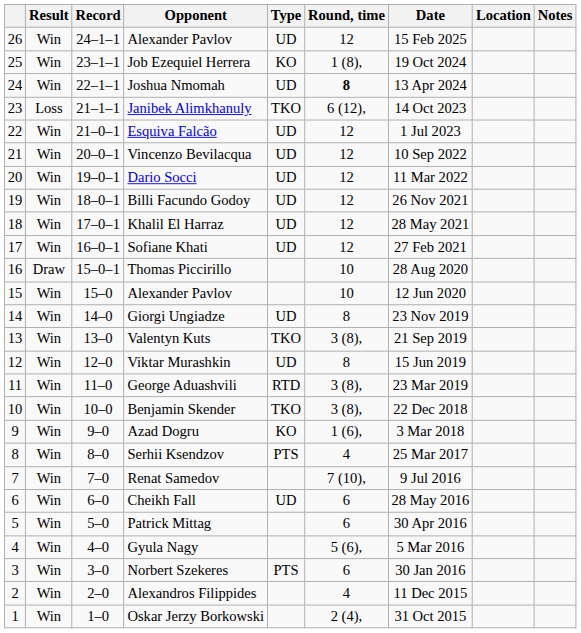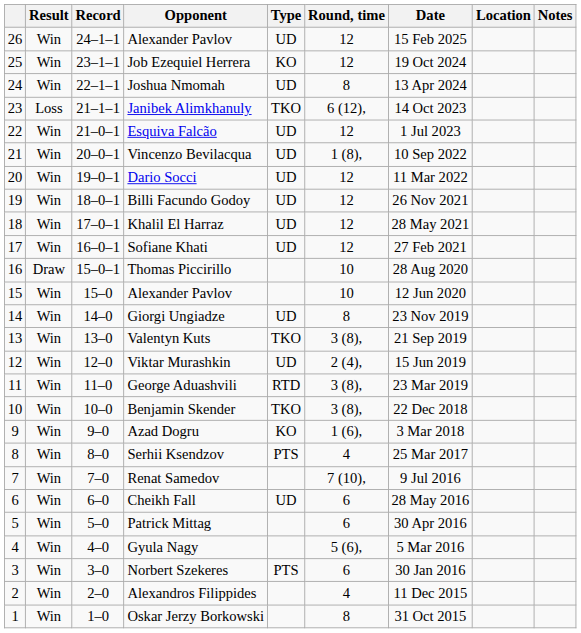 <table class=wikitable style=text-align:center>
 <tr>
 <th></th>
 <th>Result</th>
 <th>Record</th>
 <th>Opponent</th>
 <th>Type</th>
 <th>Round, time</th>
 <th>Date</th>
 <th>Location</th>
 <th>Notes</th>
 </tr>
 <tr>
 <td>26</td>
 <td>Win</td>
 <td>24–1–1</td>
 <td align=left>Alexander Pavlov</td>
 <td>UD</td>
 <td>12</td>
 <td>15 Feb 2025</td>
 <td align=left></td>
 <td align=left></td>
 </tr>
 <tr>
 <td>25</td>
 <td>Win</td>
 <td>23–1–1</td>
 <td align=left>Job Ezequiel Herrera</td>
 <td>KO</td>
-<td>1 (8), </td>
+<td>12</td>
 <td>19 Oct 2024</td>
 <td align=left></td>
 <td align=left></td>
 </tr>
 <tr>
 <td>24</td>
 <td>Win</td>
 <td>22–1–1</td>
 <td align=left>Joshua Nmomah</td>
 <td>UD</td>
-<td><strong>8</strong></td>
+<td>8</td>
 <td>13 Apr 2024</td>
 <td align=left></td>
 <td align=left></td>
 </tr>
 <tr>
 <td>23</td>
 <td>Loss</td>
 <td>21–1–1</td>
 <td align=left><a href='#'>Janibek Alimkhanuly</a></td>
 <td>TKO</td>
 <td>6 (12), </td>
 <td>14 Oct 2023</td>
 <td align=left></td>
 <td align=left></td>
 </tr>
 <tr>
 <td>22</td>
 <td>Win</td>
 <td>21–0–1</td>
 <td align=left><a href='#'>Esquiva Falcão</a></td>
 <td>UD</td>
 <td>12</td>
 <td>1 Jul 2023</td>
 <td align=left></td>
 <td align=left></td>
 </tr>
 <tr>
 <td>21</td>
 <td>Win</td>
 <td>20–0–1</td>
 <td align=left>Vincenzo Bevilacqua</td>
 <td>UD</td>
-<td>12</td>
+<td>1 (8), </td>
 <td>10 Sep 2022</td>
 <td align=left></td>
 <td align=left></td>
 </tr>
 <tr>
 <td>20</td>
 <td>Win</td>
 <td>19–0–1</td>
 <td align=left><a href='#'>Dario Socci</a></td>
 <td>UD</td>
 <td>12</td>
 <td>11 Mar 2022</td>
 <td align=left></td>
 <td align=left></td>
 </tr>
 <tr>
 <td>19</td>
 <td>Win</td>
 <td>18–0–1</td>
 <td align=left>Billi Facundo Godoy</td>
 <td>UD</td>
 <td>12</td>
 <td>26 Nov 2021</td>
 <td align=left></td>
 <td align=left></td>
 </tr>
 <tr>
 <td>18</td>
 <td>Win</td>
 <td>17–0–1</td>
 <td align=left>Khalil El Harraz</td>
 <td>UD</td>
 <td>12</td>
 <td>28 May 2021</td>
 <td align=left></td>
 <td align=left></td>
 </tr>
 <tr>
 <td>17</td>
 <td>Win</td>
 <td>16–0–1</td>
 <td align=left>Sofiane Khati</td>
 <td>UD</td>
 <td>12</td>
 <td>27 Feb 2021</td>
 <td align=left></td>
 <td align=left></td>
 </tr>
 <tr>
 <td>16</td>
 <td>Draw</td>
 <td>15–0–1</td>
 <td align=left>Thomas Piccirillo</td>
 <td></td>
 <td>10</td>
 <td>28 Aug 2020</td>
 <td align=left></td>
 <td align=left></td>
 </tr>
 <tr>
 <td>15</td>
 <td>Win</td>
 <td>15–0</td>
 <td align=left>Alexander Pavlov</td>
 <td></td>
 <td>10</td>
 <td>12 Jun 2020</td>
 <td align=left></td>
 <td align=left></td>
 </tr>
 <tr>
 <td>14</td>
 <td>Win</td>
 <td>14–0</td>
 <td align=left>Giorgi Ungiadze</td>
 <td>UD</td>
 <td>8</td>
 <td>23 Nov 2019</td>
 <td align=left></td>
 <td align=left></td>
 </tr>
 <tr>
 <td>13</td>
 <td>Win</td>
 <td>13–0</td>
 <td align=left>Valentyn Kuts</td>
 <td>TKO</td>
 <td>3 (8), </td>
 <td>21 Sep 2019</td>
 <td align=left></td>
 <td align=left></td>
 </tr>
 <tr>
 <td>12</td>
 <td>Win</td>
 <td>12–0</td>
 <td align=left>Viktar Murashkin</td>
 <td>UD</td>
-<td>8</td>
+<td>2 (4), </td>
 <td>15 Jun 2019</td>
 <td align=left></td>
 <td align=left></td>
 </tr>
 <tr>
 <td>11</td>
 <td>Win</td>
 <td>11–0</td>
 <td align=left>George Aduashvili</td>
 <td>RTD</td>
 <td>3 (8), </td>
 <td>23 Mar 2019</td>
 <td align=left></td>
 <td align=left></td>
 </tr>
 <tr>
 <td>10</td>
 <td>Win</td>
 <td>10–0</td>
 <td align=left>Benjamin Skender</td>
 <td>TKO</td>
 <td>3 (8), </td>
 <td>22 Dec 2018</td>
 <td align=left></td>
 <td align=left></td>
 </tr>
 <tr>
 <td>9</td>
 <td>Win</td>
 <td>9–0</td>
 <td align=left>Azad Dogru</td>
 <td>KO</td>
 <td>1 (6), </td>
 <td>3 Mar 2018</td>
 <td align=left></td>
 <td align=left></td>
 </tr>
 <tr>
 <td>8</td>
 <td>Win</td>
 <td>8–0</td>
 <td align=left>Serhii Ksendzov</td>
 <td>PTS</td>
 <td>4</td>
 <td>25 Mar 2017</td>
 <td align=left></td>
 <td align=left></td>
 </tr>
 <tr>
 <td>7</td>
 <td>Win</td>
 <td>7–0</td>
 <td align=left>Renat Samedov</td>
 <td></td>
 <td>7 (10), </td>
 <td>9 Jul 2016</td>
 <td align=left></td>
 <td align=left></td>
 </tr>
 <tr>
 <td>6</td>
 <td>Win</td>
 <td>6–0</td>
 <td align=left>Cheikh Fall</td>
 <td>UD</td>
 <td>6</td>
 <td>28 May 2016</td>
 <td align=left></td>
 <td align=left></td>
 </tr>
 <tr>
 <td>5</td>
 <td>Win</td>
 <td>5–0</td>
 <td align=left>Patrick Mittag</td>
 <td></td>
 <td>6</td>
 <td>30 Apr 2016</td>
 <td align=left></td>
 <td align=left></td>
 </tr>
 <tr>
 <td>4</td>
 <td>Win</td>
 <td>4–0</td>
 <td align=left>Gyula Nagy</td>
 <td></td>
 <td>5 (6), </td>
 <td>5 Mar 2016</td>
 <td align=left></td>
 <td align=left></td>
 </tr>
 <tr>
 <td>3</td>
 <td>Win</td>
 <td>3–0</td>
 <td align=left>Norbert Szekeres</td>
 <td>PTS</td>
 <td>6</td>
 <td>30 Jan 2016</td>
 <td align=left></td>
 <td align=left></td>
 </tr>
 <tr>
 <td>2</td>
 <td>Win</td>
 <td>2–0</td>
 <td align=left>Alexandros Filippides</td>
 <td></td>
 <td>4</td>
 <td>11 Dec 2015</td>
 <td align=left></td>
 <td align=left></td>
 </tr>
 <tr>
 <td>1</td>
 <td>Win</td>
 <td>1–0</td>
 <td align=left>Oskar Jerzy Borkowski</td>
 <td></td>
-<td>2 (4), </td>
+<td>8</td>
 <td>31 Oct 2015</td>
 <td align=left></td>
 <td align=left></td>
 </tr>
 </table>
